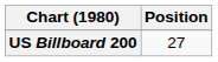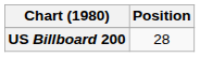 <table class="wikitable plainrowheaders">
 <tr>
 <th>Chart (1980)</th>
 <th>Position</th>
 </tr>
 <tr>
 </tr>
 <tr>
 <th scope="row">US <em>Billboard</em> 200</th>
-<td align="center">27</td>
+<td align="center">28</td>
 </tr>
 </table>
